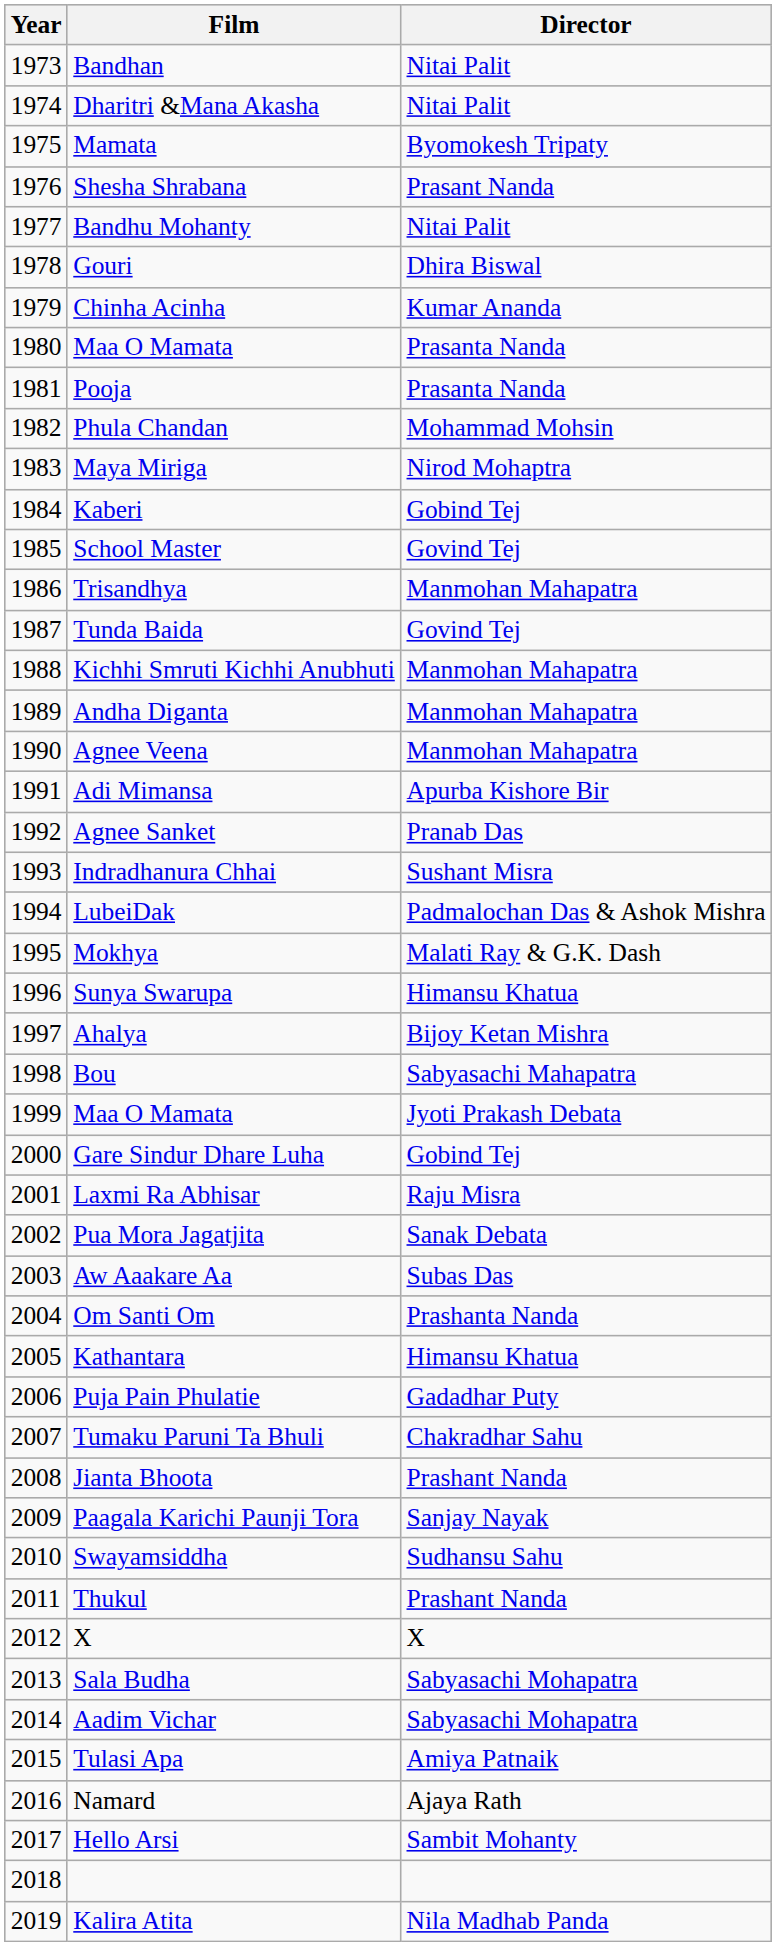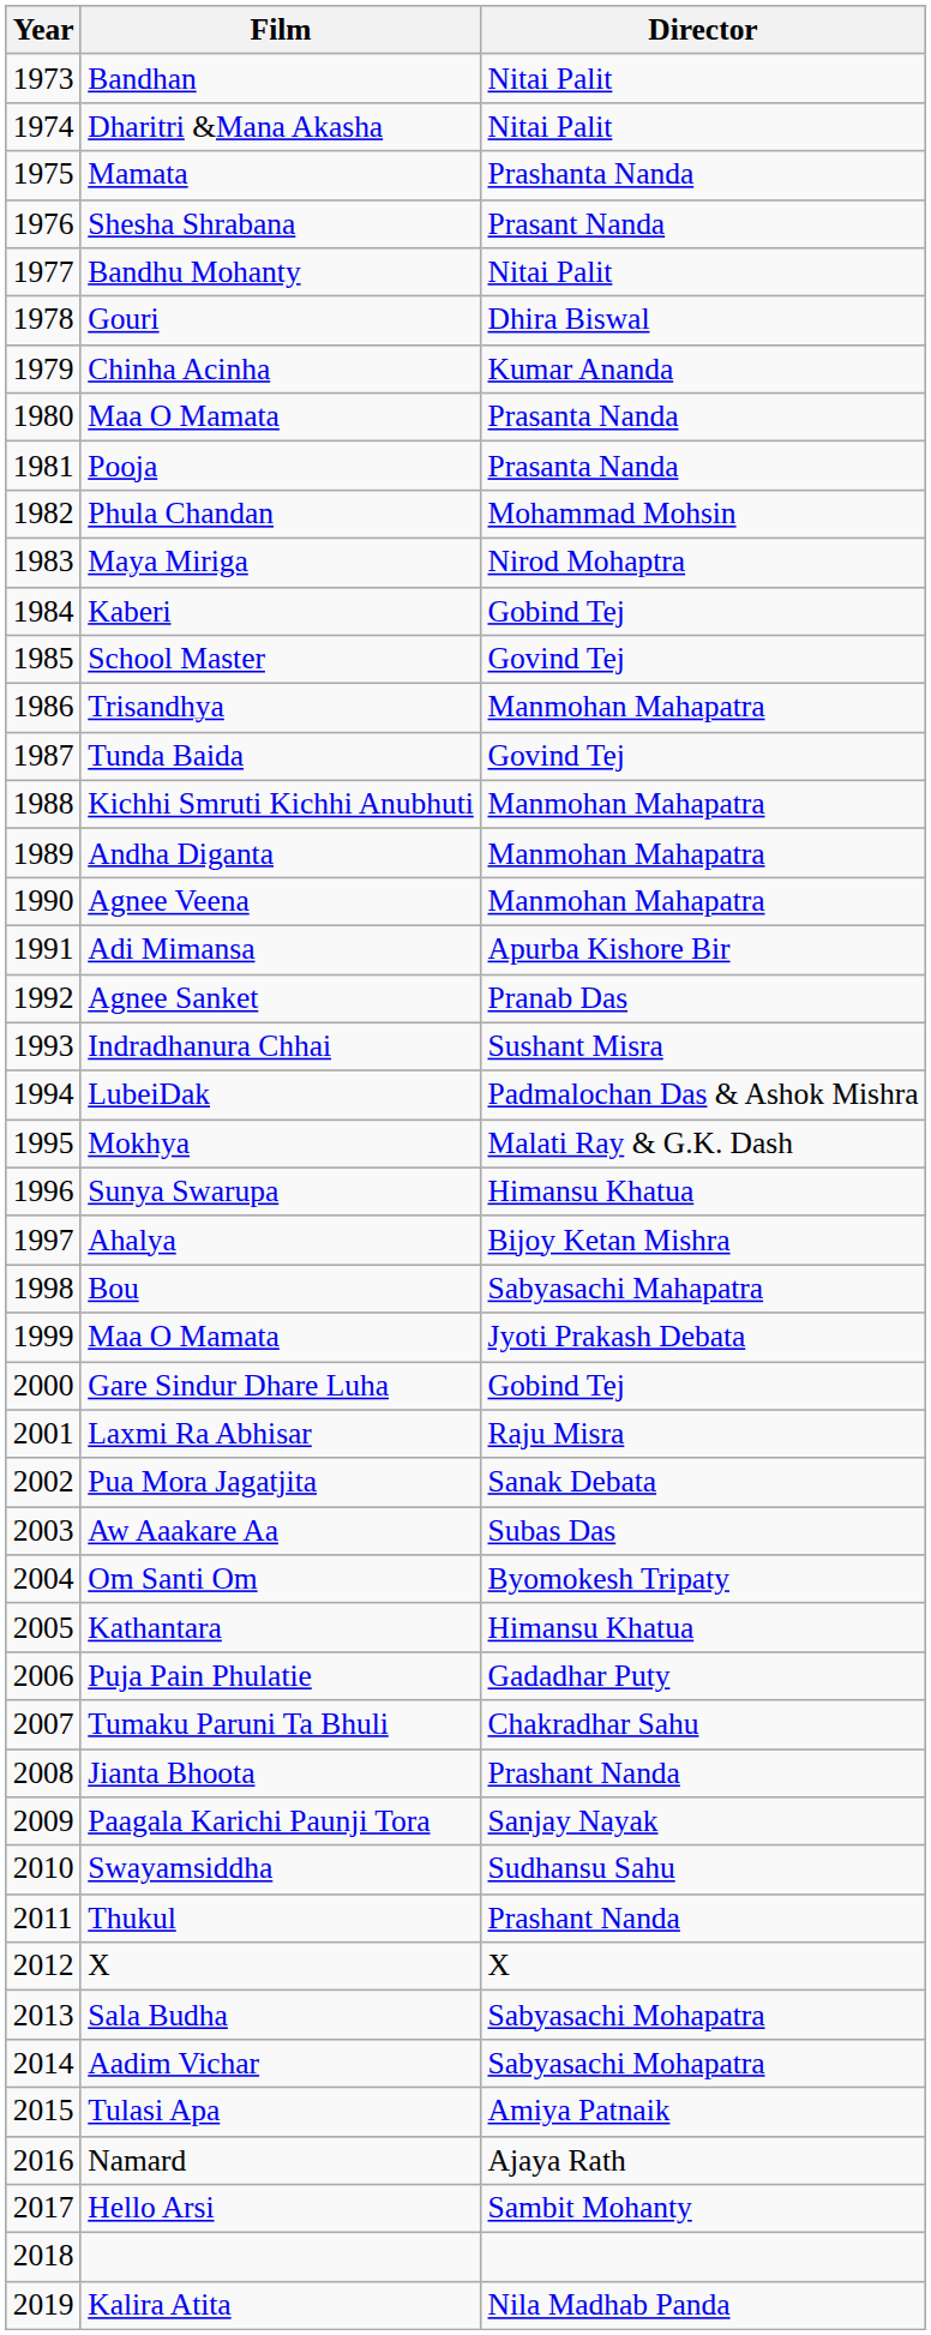 <table class="wikitable sortable">
 <tr>
 <th>Year</th>
 <th>Film</th>
 <th>Director</th>
 </tr>
 <tr>
 <td>1973</td>
 <td><a href='#'>Bandhan</a></td>
 <td><a href='#'>Nitai Palit</a></td>
 </tr>
 <tr>
 <td>1974</td>
 <td><a href='#'>Dharitri</a> &<a href='#'>Mana Akasha</a></td>
 <td><a href='#'>Nitai Palit</a></td>
 </tr>
 <tr>
 <td>1975</td>
 <td><a href='#'>Mamata</a></td>
-<td><a href='#'>Byomokesh Tripaty</a></td>
+<td><a href='#'>Prashanta Nanda</a></td>
 </tr>
 <tr>
 <td>1976</td>
 <td><a href='#'>Shesha Shrabana</a></td>
 <td><a href='#'>Prasant Nanda</a></td>
 </tr>
 <tr>
 <td>1977</td>
 <td><a href='#'>Bandhu Mohanty</a></td>
 <td><a href='#'>Nitai Palit</a></td>
 </tr>
 <tr>
 <td>1978</td>
 <td><a href='#'>Gouri</a></td>
 <td><a href='#'>Dhira Biswal</a></td>
 </tr>
 <tr>
 <td>1979</td>
 <td><a href='#'>Chinha Acinha</a></td>
 <td><a href='#'>Kumar Ananda</a></td>
 </tr>
 <tr>
 <td>1980</td>
 <td><a href='#'>Maa O Mamata</a></td>
 <td><a href='#'>Prasanta Nanda</a></td>
 </tr>
 <tr>
 <td>1981</td>
 <td><a href='#'>Pooja</a></td>
 <td><a href='#'>Prasanta Nanda</a></td>
 </tr>
 <tr>
 <td>1982</td>
 <td><a href='#'>Phula Chandan</a></td>
 <td><a href='#'>Mohammad Mohsin</a></td>
 </tr>
 <tr>
 <td>1983</td>
 <td><a href='#'>Maya Miriga</a></td>
 <td><a href='#'>Nirod Mohaptra</a></td>
 </tr>
 <tr>
 <td>1984</td>
 <td><a href='#'>Kaberi</a></td>
 <td><a href='#'>Gobind Tej</a></td>
 </tr>
 <tr>
 <td>1985</td>
 <td><a href='#'>School Master</a></td>
 <td><a href='#'>Govind Tej</a></td>
 </tr>
 <tr>
 <td>1986</td>
 <td><a href='#'>Trisandhya</a></td>
 <td><a href='#'>Manmohan Mahapatra</a></td>
 </tr>
 <tr>
 <td>1987</td>
 <td><a href='#'>Tunda Baida</a></td>
 <td><a href='#'>Govind Tej</a></td>
 </tr>
 <tr>
 <td>1988</td>
 <td><a href='#'>Kichhi Smruti Kichhi Anubhuti</a></td>
 <td><a href='#'>Manmohan Mahapatra</a></td>
 </tr>
 <tr>
 <td>1989</td>
 <td><a href='#'>Andha Diganta</a></td>
 <td><a href='#'>Manmohan Mahapatra</a></td>
 </tr>
 <tr>
 <td>1990</td>
 <td><a href='#'>Agnee Veena</a></td>
 <td><a href='#'>Manmohan Mahapatra</a></td>
 </tr>
 <tr>
 <td>1991</td>
 <td><a href='#'>Adi Mimansa</a></td>
 <td><a href='#'>Apurba Kishore Bir</a></td>
 </tr>
 <tr>
 <td>1992</td>
 <td><a href='#'>Agnee Sanket</a></td>
 <td><a href='#'>Pranab Das</a></td>
 </tr>
 <tr>
 <td>1993</td>
 <td><a href='#'>Indradhanura Chhai</a></td>
 <td><a href='#'>Sushant Misra</a></td>
 </tr>
 <tr>
 <td>1994</td>
 <td><a href='#'>LubeiDak</a></td>
 <td><a href='#'>Padmalochan Das</a> & Ashok Mishra</td>
 </tr>
 <tr>
 <td>1995</td>
 <td><a href='#'>Mokhya</a></td>
 <td><a href='#'>Malati Ray</a> & G.K. Dash</td>
 </tr>
 <tr>
 <td>1996</td>
 <td><a href='#'>Sunya Swarupa</a></td>
 <td><a href='#'>Himansu Khatua</a></td>
 </tr>
 <tr>
 <td>1997</td>
 <td><a href='#'>Ahalya</a></td>
 <td><a href='#'>Bijoy Ketan Mishra</a></td>
 </tr>
 <tr>
 <td>1998</td>
 <td><a href='#'>Bou</a></td>
 <td><a href='#'>Sabyasachi Mahapatra</a></td>
 </tr>
 <tr>
 <td>1999</td>
 <td><a href='#'>Maa O Mamata</a></td>
 <td><a href='#'>Jyoti Prakash Debata</a></td>
 </tr>
 <tr>
 <td>2000</td>
 <td><a href='#'>Gare Sindur Dhare Luha</a></td>
 <td><a href='#'>Gobind Tej</a></td>
 </tr>
 <tr>
 <td>2001</td>
 <td><a href='#'>Laxmi Ra Abhisar</a></td>
 <td><a href='#'>Raju Misra</a></td>
 </tr>
 <tr>
 <td>2002</td>
 <td><a href='#'>Pua Mora Jagatjita</a></td>
 <td><a href='#'>Sanak Debata</a></td>
 </tr>
 <tr>
 <td>2003</td>
 <td><a href='#'>Aw Aaakare Aa</a></td>
 <td><a href='#'>Subas Das</a></td>
 </tr>
 <tr>
 <td>2004</td>
 <td><a href='#'>Om Santi Om</a></td>
-<td><a href='#'>Prashanta Nanda</a></td>
+<td><a href='#'>Byomokesh Tripaty</a></td>
 </tr>
 <tr>
 <td>2005</td>
 <td><a href='#'>Kathantara</a></td>
 <td><a href='#'>Himansu Khatua</a></td>
 </tr>
 <tr>
 <td>2006</td>
 <td><a href='#'>Puja Pain Phulatie</a></td>
 <td><a href='#'>Gadadhar Puty</a></td>
 </tr>
 <tr>
 <td>2007</td>
 <td><a href='#'>Tumaku Paruni Ta Bhuli</a></td>
 <td><a href='#'>Chakradhar Sahu</a></td>
 </tr>
 <tr>
 <td>2008</td>
 <td><a href='#'>Jianta Bhoota</a></td>
 <td><a href='#'>Prashant Nanda</a></td>
 </tr>
 <tr>
 <td>2009</td>
 <td><a href='#'>Paagala Karichi Paunji Tora</a></td>
 <td><a href='#'>Sanjay Nayak</a></td>
 </tr>
 <tr>
 <td>2010</td>
 <td><a href='#'>Swayamsiddha</a></td>
 <td><a href='#'>Sudhansu Sahu</a></td>
 </tr>
 <tr>
 <td>2011</td>
 <td><a href='#'>Thukul</a></td>
 <td><a href='#'>Prashant Nanda</a></td>
 </tr>
 <tr>
 <td>2012</td>
 <td>X</td>
 <td>X</td>
 </tr>
 <tr>
 <td>2013</td>
 <td><a href='#'>Sala Budha</a></td>
 <td><a href='#'>Sabyasachi Mohapatra</a></td>
 </tr>
 <tr>
 <td>2014</td>
 <td><a href='#'>Aadim Vichar</a></td>
 <td><a href='#'>Sabyasachi Mohapatra</a></td>
 </tr>
 <tr>
 <td>2015</td>
 <td><a href='#'>Tulasi Apa</a></td>
 <td><a href='#'>Amiya Patnaik</a></td>
 </tr>
 <tr>
 <td>2016</td>
 <td>Namard</td>
 <td>Ajaya Rath</td>
 </tr>
 <tr>
 <td>2017</td>
 <td><a href='#'>Hello Arsi</a></td>
 <td><a href='#'>Sambit Mohanty</a></td>
 </tr>
 <tr>
 <td>2018</td>
 <td></td>
 <td></td>
 </tr>
 <tr>
 <td>2019</td>
 <td><a href='#'>Kalira Atita</a></td>
 <td><a href='#'>Nila Madhab Panda</a></td>
 </tr>
 </table>
